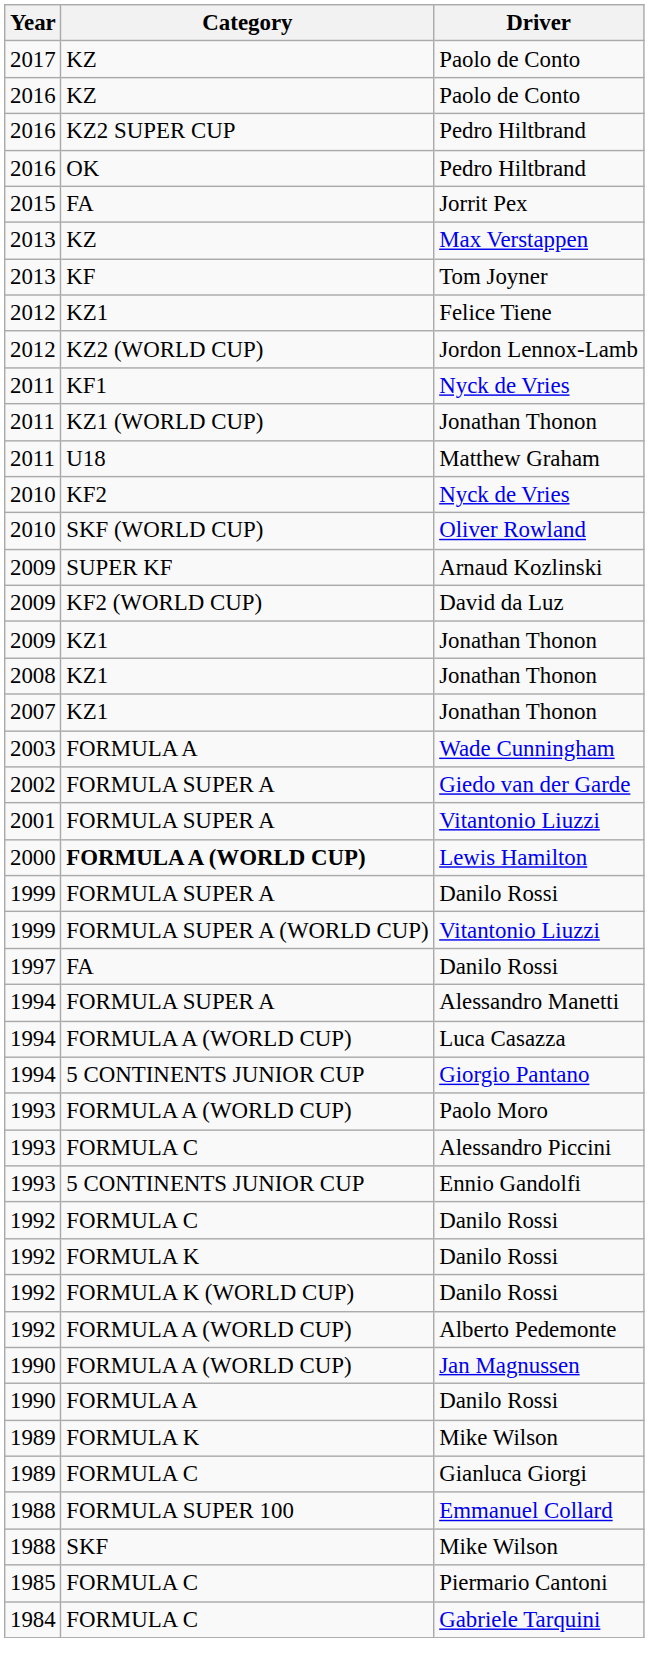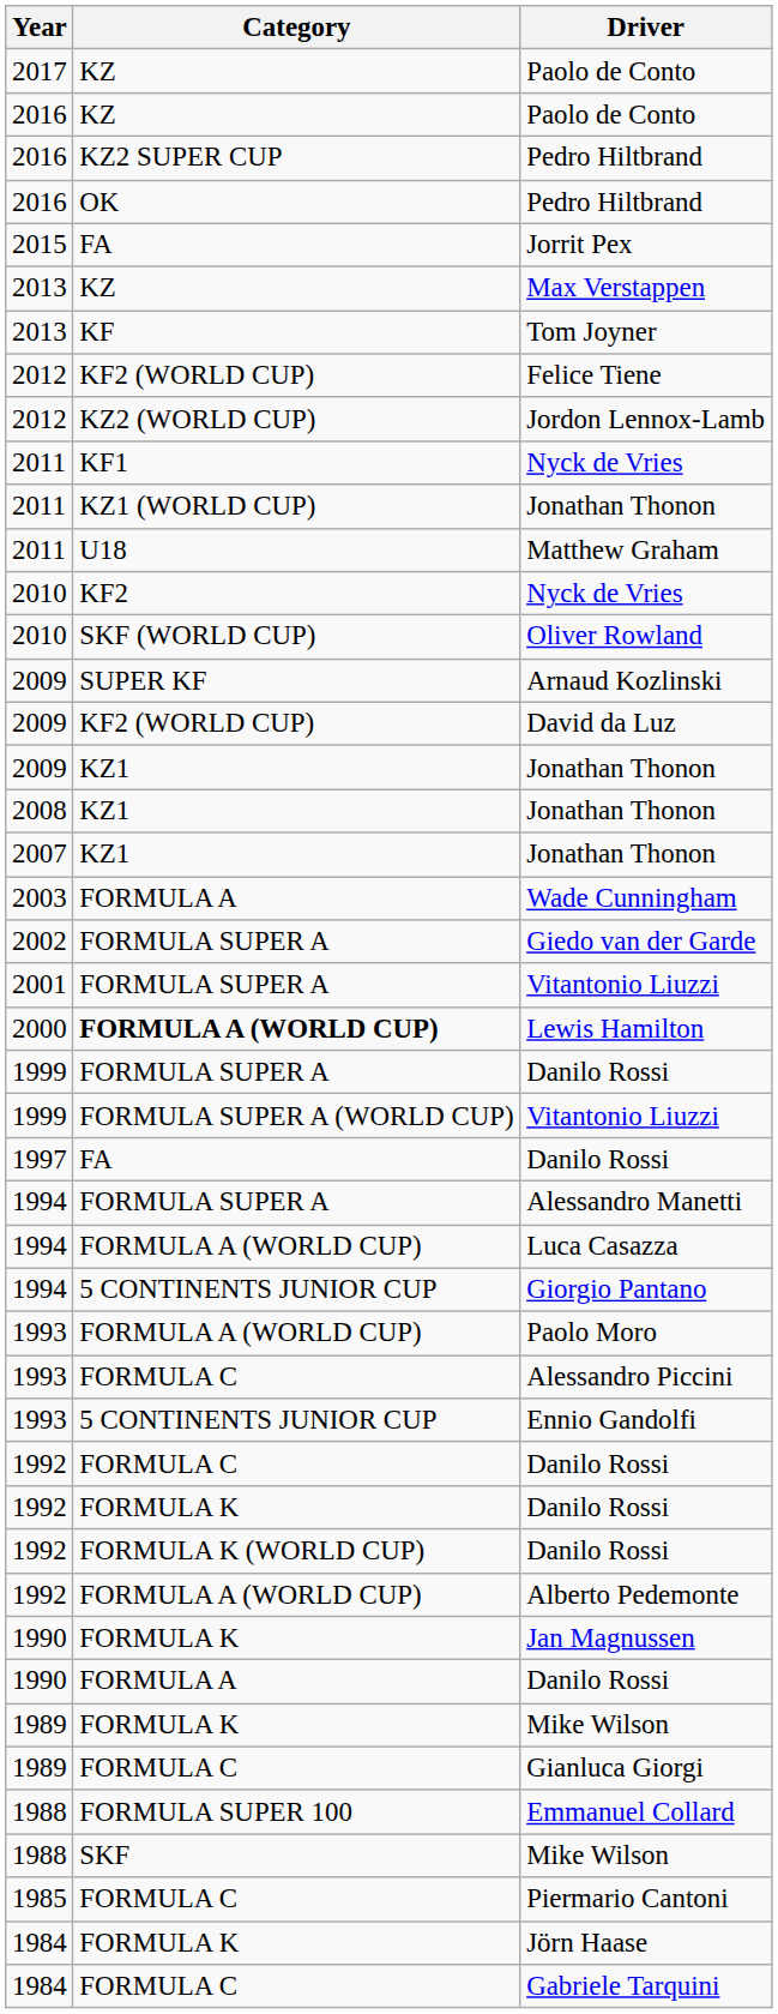 <table class="wikitable">
 <tr>
 <th>Year</th>
 <th>Category</th>
 <th>Driver</th>
 </tr>
 <tr>
 <td>2017</td>
 <td>KZ</td>
 <td> Paolo de Conto</td>
 </tr>
 <tr>
 <td>2016</td>
 <td>KZ</td>
 <td> Paolo de Conto</td>
 </tr>
 <tr>
 <td>2016</td>
 <td>KZ2 SUPER CUP</td>
 <td> Pedro Hiltbrand</td>
 </tr>
 <tr>
 <td>2016</td>
 <td>OK</td>
 <td> Pedro Hiltbrand</td>
 </tr>
 <tr>
 <td>2015</td>
 <td>FA</td>
 <td> Jorrit Pex</td>
 </tr>
 <tr>
 <td>2013</td>
 <td>KZ</td>
 <td> <a href='#'>Max Verstappen</a></td>
 </tr>
 <tr>
 <td>2013</td>
 <td>KF</td>
 <td> Tom Joyner</td>
 </tr>
 <tr>
 <td>2012</td>
-<td>KZ1</td>
+<td>KF2 (WORLD CUP)</td>
 <td> Felice Tiene</td>
 </tr>
 <tr>
 <td>2012</td>
 <td>KZ2 (WORLD CUP)</td>
 <td> Jordon Lennox-Lamb</td>
 </tr>
 <tr>
 <td>2011</td>
 <td>KF1</td>
 <td> <a href='#'>Nyck de Vries</a></td>
 </tr>
 <tr>
 <td>2011</td>
 <td>KZ1 (WORLD CUP)</td>
 <td> Jonathan Thonon</td>
 </tr>
 <tr>
 <td>2011</td>
 <td>U18</td>
 <td> Matthew Graham</td>
 </tr>
 <tr>
 <td>2010</td>
 <td>KF2</td>
 <td> <a href='#'>Nyck de Vries</a></td>
 </tr>
 <tr>
 <td>2010</td>
 <td>SKF (WORLD CUP)</td>
 <td> <a href='#'>Oliver Rowland</a></td>
 </tr>
 <tr>
 <td>2009</td>
 <td>SUPER KF</td>
 <td> Arnaud Kozlinski</td>
 </tr>
 <tr>
 <td>2009</td>
 <td>KF2 (WORLD CUP)</td>
 <td> David da Luz</td>
 </tr>
 <tr>
 <td>2009</td>
 <td>KZ1</td>
 <td> Jonathan Thonon</td>
 </tr>
 <tr>
 <td>2008</td>
 <td>KZ1</td>
 <td> Jonathan Thonon</td>
 </tr>
 <tr>
 <td>2007</td>
 <td>KZ1</td>
 <td> Jonathan Thonon</td>
 </tr>
 <tr>
 <td>2003</td>
 <td>FORMULA A</td>
 <td> <a href='#'>Wade Cunningham</a></td>
 </tr>
 <tr>
 <td>2002</td>
 <td>FORMULA SUPER A</td>
 <td> <a href='#'>Giedo van der Garde</a></td>
 </tr>
 <tr>
 <td>2001</td>
 <td>FORMULA SUPER A</td>
 <td> <a href='#'>Vitantonio Liuzzi</a></td>
 </tr>
 <tr>
 <td>2000</td>
 <td><strong>FORMULA A (WORLD CUP)</strong></td>
 <td> <a href='#'>Lewis Hamilton</a></td>
 </tr>
 <tr>
 <td>1999</td>
 <td>FORMULA SUPER A</td>
 <td> Danilo Rossi</td>
 </tr>
 <tr>
 <td>1999</td>
 <td>FORMULA SUPER A (WORLD CUP)</td>
 <td> <a href='#'>Vitantonio Liuzzi</a></td>
 </tr>
 <tr>
 <td>1997</td>
 <td>FA</td>
 <td> Danilo Rossi</td>
 </tr>
 <tr>
 <td>1994</td>
 <td>FORMULA SUPER A</td>
 <td> Alessandro Manetti</td>
 </tr>
 <tr>
 <td>1994</td>
 <td>FORMULA A (WORLD CUP)</td>
 <td> Luca Casazza</td>
 </tr>
 <tr>
 <td>1994</td>
 <td>5 CONTINENTS JUNIOR CUP</td>
 <td> <a href='#'>Giorgio Pantano</a></td>
 </tr>
 <tr>
 <td>1993</td>
 <td>FORMULA A (WORLD CUP)</td>
 <td> Paolo Moro</td>
 </tr>
 <tr>
 <td>1993</td>
 <td>FORMULA C</td>
 <td> Alessandro Piccini</td>
 </tr>
 <tr>
 <td>1993</td>
 <td>5 CONTINENTS JUNIOR CUP</td>
 <td> Ennio Gandolfi</td>
 </tr>
 <tr>
 <td>1992</td>
 <td>FORMULA C</td>
 <td> Danilo Rossi</td>
 </tr>
 <tr>
 <td>1992</td>
 <td>FORMULA K</td>
 <td> Danilo Rossi</td>
 </tr>
 <tr>
 <td>1992</td>
 <td>FORMULA K (WORLD CUP)</td>
 <td> Danilo Rossi</td>
 </tr>
 <tr>
 <td>1992</td>
 <td>FORMULA A (WORLD CUP)</td>
 <td> Alberto Pedemonte</td>
 </tr>
 <tr>
 <td>1990</td>
-<td>FORMULA A (WORLD CUP)</td>
+<td>FORMULA K</td>
 <td> <a href='#'>Jan Magnussen</a></td>
 </tr>
 <tr>
 <td>1990</td>
 <td>FORMULA A</td>
 <td> Danilo Rossi</td>
 </tr>
 <tr>
 <td>1989</td>
 <td>FORMULA K</td>
 <td> Mike Wilson</td>
 </tr>
 <tr>
 <td>1989</td>
 <td>FORMULA C</td>
 <td> Gianluca Giorgi</td>
 </tr>
 <tr>
 <td>1988</td>
 <td>FORMULA SUPER 100</td>
 <td> <a href='#'>Emmanuel Collard</a></td>
 </tr>
 <tr>
 <td>1988</td>
 <td>SKF</td>
 <td> Mike Wilson</td>
 </tr>
 <tr>
 <td>1985</td>
 <td>FORMULA C</td>
 <td> Piermario Cantoni</td>
 </tr>
 <tr>
 <td>1984</td>
+<td>FORMULA K</td>
+<td> Jörn Haase</td>
+</tr>
+<tr>
+<td>1984</td>
 <td>FORMULA C</td>
 <td> <a href='#'>Gabriele Tarquini</a></td>
 </tr>
 </table>
